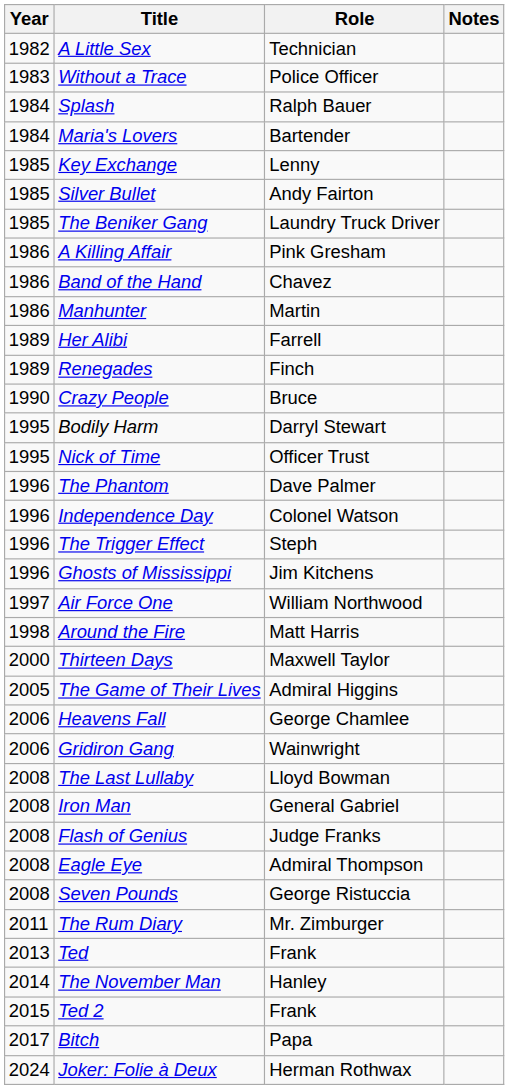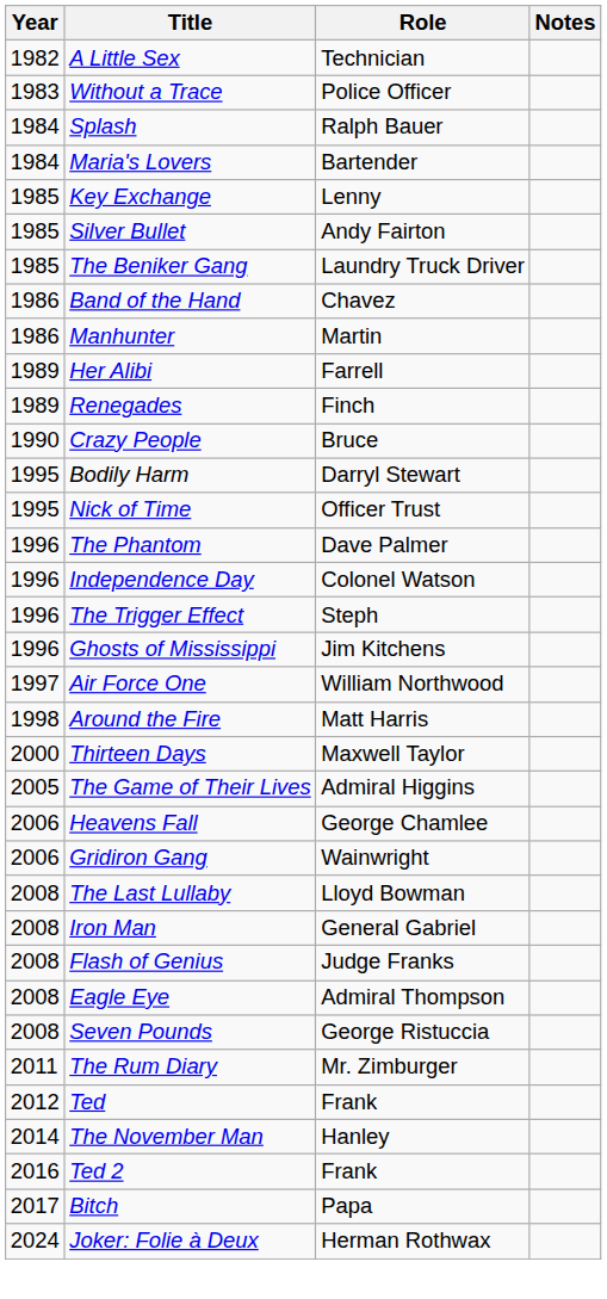 <table class="wikitable sortable">
 <tr>
 <th>Year</th>
 <th>Title</th>
 <th>Role</th>
 <th>Notes</th>
 </tr>
 <tr>
 <td>1982</td>
 <td><em><a href='#'>A Little Sex</a></em></td>
 <td>Technician</td>
 <td></td>
 </tr>
 <tr>
 <td>1983</td>
 <td><em><a href='#'>Without a Trace</a></em></td>
 <td>Police Officer</td>
 <td></td>
 </tr>
 <tr>
 <td>1984</td>
 <td><em><a href='#'>Splash</a></em></td>
 <td>Ralph Bauer</td>
 <td></td>
 </tr>
 <tr>
 <td>1984</td>
 <td><em><a href='#'>Maria's Lovers</a></em></td>
 <td>Bartender</td>
 <td></td>
 </tr>
 <tr>
 <td>1985</td>
 <td><em><a href='#'>Key Exchange</a></em></td>
 <td>Lenny</td>
 <td></td>
 </tr>
 <tr>
 <td>1985</td>
 <td><em><a href='#'>Silver Bullet</a></em></td>
 <td>Andy Fairton</td>
 <td></td>
 </tr>
 <tr>
 <td>1985</td>
 <td><em><a href='#'>The Beniker Gang</a></em></td>
 <td>Laundry Truck Driver</td>
-<td></td>
-</tr>
-<tr>
-<td>1986</td>
-<td><em><a href='#'>A Killing Affair</a></em></td>
-<td>Pink Gresham</td>
 <td></td>
 </tr>
 <tr>
 <td>1986</td>
 <td><em><a href='#'>Band of the Hand</a></em></td>
 <td>Chavez</td>
 <td></td>
 </tr>
 <tr>
 <td>1986</td>
 <td><em><a href='#'>Manhunter</a></em></td>
 <td>Martin</td>
 <td></td>
 </tr>
 <tr>
 <td>1989</td>
 <td><em><a href='#'>Her Alibi</a></em></td>
 <td>Farrell</td>
 <td></td>
 </tr>
 <tr>
 <td>1989</td>
 <td><em><a href='#'>Renegades</a></em></td>
 <td>Finch</td>
 <td></td>
 </tr>
 <tr>
 <td>1990</td>
 <td><em><a href='#'>Crazy People</a></em></td>
 <td>Bruce</td>
 <td></td>
 </tr>
 <tr>
 <td>1995</td>
 <td><em>Bodily Harm</em></td>
 <td>Darryl Stewart</td>
 <td></td>
 </tr>
 <tr>
 <td>1995</td>
 <td><em><a href='#'>Nick of Time</a></em></td>
 <td>Officer Trust</td>
 <td></td>
 </tr>
 <tr>
 <td>1996</td>
 <td><em><a href='#'>The Phantom</a></em></td>
 <td>Dave Palmer</td>
 <td></td>
 </tr>
 <tr>
 <td>1996</td>
 <td><em><a href='#'>Independence Day</a></em></td>
 <td>Colonel Watson</td>
 <td></td>
 </tr>
 <tr>
 <td>1996</td>
 <td><em><a href='#'>The Trigger Effect</a></em></td>
 <td>Steph</td>
 <td></td>
 </tr>
 <tr>
 <td>1996</td>
 <td><em><a href='#'>Ghosts of Mississippi</a></em></td>
 <td>Jim Kitchens</td>
 <td></td>
 </tr>
 <tr>
 <td>1997</td>
 <td><em><a href='#'>Air Force One</a></em></td>
 <td>William Northwood</td>
 <td></td>
 </tr>
 <tr>
 <td>1998</td>
 <td><em><a href='#'>Around the Fire</a></em></td>
 <td>Matt Harris</td>
 <td></td>
 </tr>
 <tr>
 <td>2000</td>
 <td><em><a href='#'>Thirteen Days</a></em></td>
 <td>Maxwell Taylor</td>
 <td></td>
 </tr>
 <tr>
 <td>2005</td>
 <td><em><a href='#'>The Game of Their Lives</a></em></td>
 <td>Admiral Higgins</td>
 <td></td>
 </tr>
 <tr>
 <td>2006</td>
 <td><em><a href='#'>Heavens Fall</a></em></td>
 <td>George Chamlee</td>
 <td></td>
 </tr>
 <tr>
 <td>2006</td>
 <td><em><a href='#'>Gridiron Gang</a></em></td>
 <td>Wainwright</td>
 <td></td>
 </tr>
 <tr>
 <td>2008</td>
 <td><em><a href='#'>The Last Lullaby</a></em></td>
 <td>Lloyd Bowman</td>
 <td></td>
 </tr>
 <tr>
 <td>2008</td>
 <td><em><a href='#'>Iron Man</a></em></td>
 <td>General Gabriel</td>
 <td></td>
 </tr>
 <tr>
 <td>2008</td>
 <td><em><a href='#'>Flash of Genius</a></em></td>
 <td>Judge Franks</td>
 <td></td>
 </tr>
 <tr>
 <td>2008</td>
 <td><em><a href='#'>Eagle Eye</a></em></td>
 <td>Admiral Thompson</td>
 <td></td>
 </tr>
 <tr>
 <td>2008</td>
 <td><em><a href='#'>Seven Pounds</a></em></td>
 <td>George Ristuccia</td>
 <td></td>
 </tr>
 <tr>
 <td>2011</td>
 <td><em><a href='#'>The Rum Diary</a></em></td>
 <td>Mr. Zimburger</td>
 <td></td>
 </tr>
 <tr>
-<td>2013</td>
+<td>2012</td>
 <td><em><a href='#'>Ted</a></em></td>
 <td>Frank</td>
 <td></td>
 </tr>
 <tr>
 <td>2014</td>
 <td><em><a href='#'>The November Man</a></em></td>
 <td>Hanley</td>
 <td></td>
 </tr>
 <tr>
-<td>2015</td>
+<td>2016</td>
 <td><em><a href='#'>Ted 2</a></em></td>
 <td>Frank</td>
 <td></td>
 </tr>
 <tr>
 <td>2017</td>
 <td><em><a href='#'>Bitch</a></em></td>
 <td>Papa</td>
 <td></td>
 </tr>
 <tr>
 <td>2024</td>
 <td><em><a href='#'>Joker: Folie à Deux</a></em></td>
 <td>Herman Rothwax</td>
 <td></td>
 </tr>
 </table>
